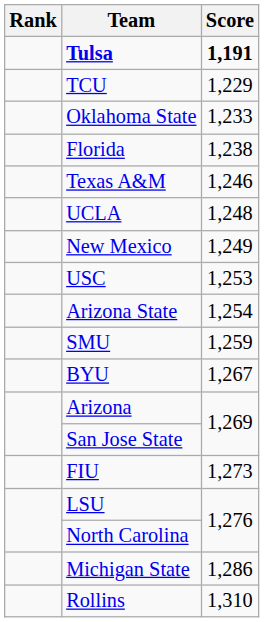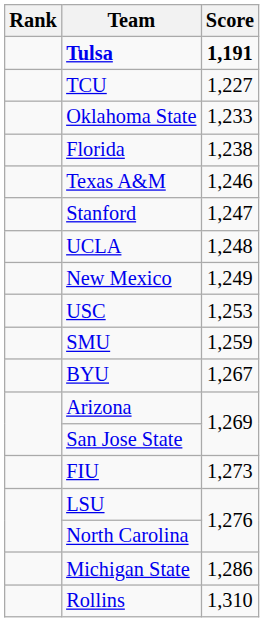 <table class="wikitable sortable" style="text-align:center">
 <tr>
 <th dat-sort-type=number>Rank</th>
 <th>Team</th>
 <th>Score</th>
 </tr>
 <tr>
 <td></td>
 <td align=left><strong><a href='#'>Tulsa</a></strong></td>
 <td><strong>1,191</strong></td>
 </tr>
 <tr>
 <td></td>
 <td align=left><a href='#'>TCU</a></td>
-<td>1,229</td>
+<td>1,227</td>
 </tr>
 <tr>
 <td></td>
 <td align=left><a href='#'>Oklahoma State</a></td>
 <td>1,233</td>
 </tr>
 <tr>
 <td></td>
 <td align=left><a href='#'>Florida</a></td>
 <td>1,238</td>
 </tr>
 <tr>
 <td></td>
 <td align=left><a href='#'>Texas A&M</a></td>
 <td>1,246</td>
 </tr>
 <tr>
 <td></td>
+<td align=left><a href='#'>Stanford</a></td>
+<td>1,247</td>
+</tr>
+<tr>
+<td></td>
 <td align=left><a href='#'>UCLA</a></td>
 <td>1,248</td>
 </tr>
 <tr>
 <td></td>
 <td align=left><a href='#'>New Mexico</a></td>
 <td>1,249</td>
 </tr>
 <tr>
 <td></td>
 <td align=left><a href='#'>USC</a></td>
 <td>1,253</td>
-</tr>
-<tr>
-<td></td>
-<td align=left><a href='#'>Arizona State</a></td>
-<td>1,254</td>
 </tr>
 <tr>
 <td></td>
 <td align=left><a href='#'>SMU</a></td>
 <td>1,259</td>
 </tr>
 <tr>
 <td></td>
 <td align=left><a href='#'>BYU</a></td>
 <td>1,267</td>
 </tr>
 <tr>
 <td rowspan=2></td>
 <td align=left><a href='#'>Arizona</a></td>
 <td rowspan=2>1,269</td>
 </tr>
 <tr>
 <td align=left><a href='#'>San Jose State</a></td>
 </tr>
 <tr>
 <td></td>
 <td align=left><a href='#'>FIU</a></td>
 <td>1,273</td>
 </tr>
 <tr>
 <td rowspan=2></td>
 <td align=left><a href='#'>LSU</a></td>
 <td rowspan=2>1,276</td>
 </tr>
 <tr>
 <td align=left><a href='#'>North Carolina</a></td>
 </tr>
 <tr>
 <td></td>
 <td align=left><a href='#'>Michigan State</a></td>
 <td>1,286</td>
 </tr>
 <tr>
 <td></td>
 <td align=left><a href='#'>Rollins</a></td>
 <td>1,310</td>
 </tr>
 </table>
